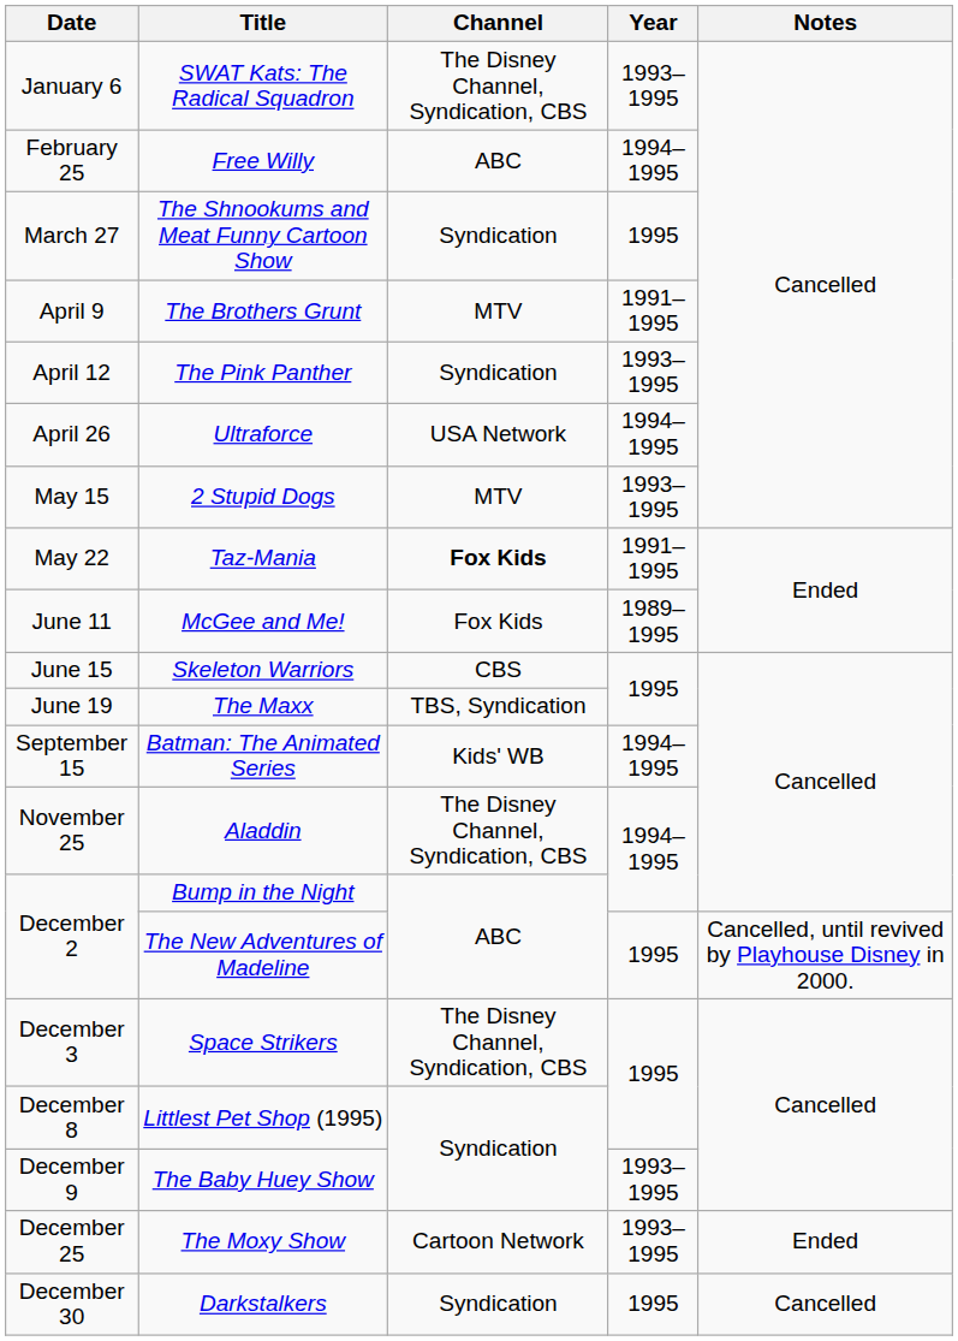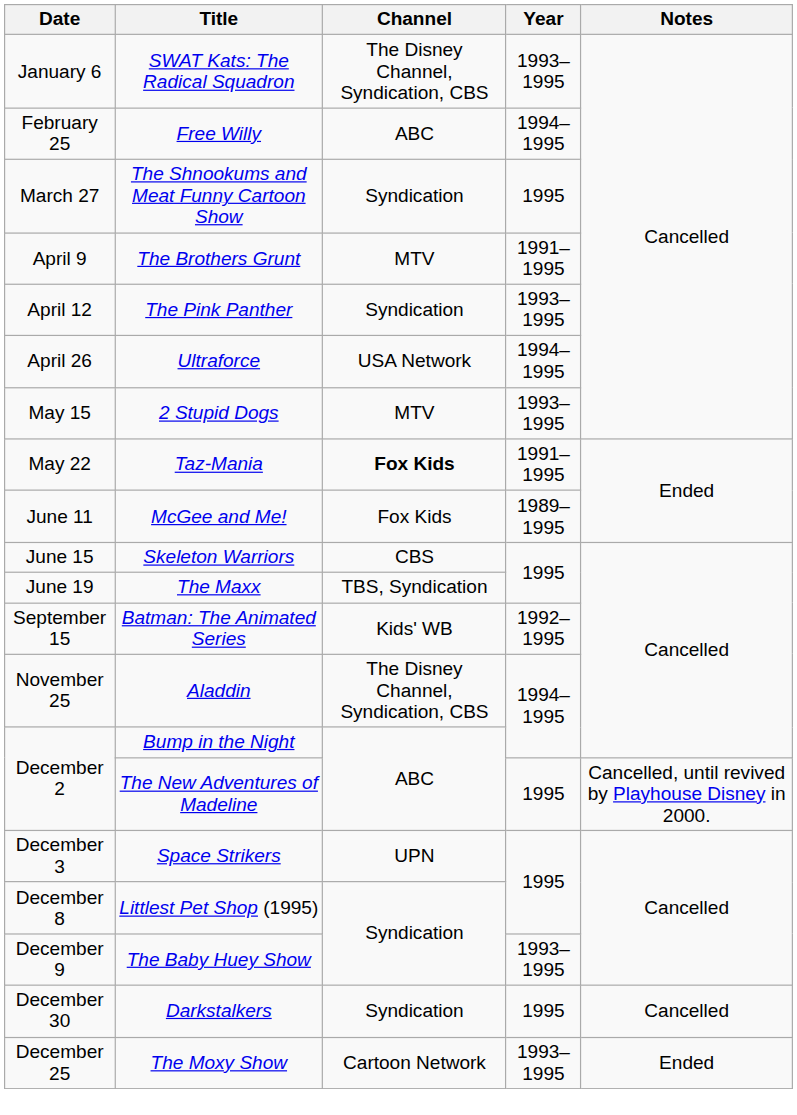 <table class="wikitable sortable" style="text-align: center" width="75%">
 <tr>
 <th scope="col">Date</th>
 <th scope="col">Title</th>
 <th scope="col">Channel</th>
 <th scope="col">Year</th>
 <th scope="col">Notes</th>
 </tr>
 <tr>
 <td>January 6</td>
 <td><em><a href='#'>SWAT Kats: The Radical Squadron</a></em></td>
 <td>The Disney Channel, Syndication, CBS</td>
 <td>1993–1995</td>
 <td rowspan=7>Cancelled</td>
 </tr>
 <tr>
 <td>February 25</td>
 <td><em><a href='#'>Free Willy</a></em></td>
 <td>ABC</td>
 <td>1994–1995</td>
 </tr>
 <tr>
 <td>March 27</td>
 <td><em><a href='#'>The Shnookums and Meat Funny Cartoon Show</a></em></td>
 <td>Syndication</td>
 <td>1995</td>
 </tr>
 <tr>
 <td>April 9</td>
 <td><em><a href='#'>The Brothers Grunt</a></em></td>
 <td>MTV</td>
 <td>1991–1995</td>
 </tr>
 <tr>
 <td>April 12</td>
 <td><em><a href='#'>The Pink Panther</a></em></td>
 <td>Syndication</td>
 <td>1993–1995</td>
 </tr>
 <tr>
 <td>April 26</td>
 <td><em><a href='#'>Ultraforce</a></em></td>
 <td>USA Network</td>
 <td>1994–1995</td>
 </tr>
 <tr>
 <td>May 15</td>
 <td><em><a href='#'>2 Stupid Dogs</a></em></td>
 <td>MTV</td>
 <td>1993–1995</td>
 </tr>
 <tr>
 <td>May 22</td>
 <td><em><a href='#'>Taz-Mania</a></em></td>
 <td><strong>Fox Kids</strong></td>
 <td>1991–1995</td>
 <td rowspan=2>Ended</td>
 </tr>
 <tr>
 <td>June 11</td>
 <td><em><a href='#'>McGee and Me!</a></em></td>
 <td>Fox Kids</td>
 <td>1989–1995</td>
 </tr>
 <tr>
 <td>June 15</td>
 <td><em><a href='#'>Skeleton Warriors</a></em></td>
 <td>CBS</td>
 <td rowspan=2>1995</td>
 <td rowspan=5>Cancelled</td>
 </tr>
 <tr>
 <td>June 19</td>
 <td><em><a href='#'>The Maxx</a></em></td>
 <td>TBS, Syndication</td>
 </tr>
 <tr>
 <td>September 15</td>
 <td><em><a href='#'>Batman: The Animated Series</a></em></td>
 <td>Kids' WB</td>
-<td>1994–1995</td>
+<td>1992–1995</td>
 </tr>
 <tr>
 <td>November 25</td>
 <td><em><a href='#'>Aladdin</a></em></td>
 <td>The Disney Channel, Syndication, CBS</td>
 <td rowspan=2>1994–1995</td>
 </tr>
 <tr>
 <td rowspan=2>December 2</td>
 <td><em><a href='#'>Bump in the Night</a></em></td>
 <td rowspan=2>ABC</td>
 </tr>
 <tr>
 <td><em><a href='#'>The New Adventures of Madeline</a></em></td>
 <td>1995</td>
 <td>Cancelled, until revived by <a href='#'>Playhouse Disney</a> in 2000.</td>
 </tr>
 <tr>
 <td>December 3</td>
 <td><em><a href='#'>Space Strikers</a></em></td>
-<td>The Disney Channel, Syndication, CBS</td>
+<td>UPN</td>
 <td rowspan=2>1995</td>
 <td rowspan=3>Cancelled</td>
 </tr>
 <tr>
 <td>December 8</td>
 <td><em><a href='#'>Littlest Pet Shop</a></em> (1995)</td>
 <td rowspan=2>Syndication</td>
 </tr>
 <tr>
 <td>December 9</td>
 <td><em><a href='#'>The Baby Huey Show</a></em></td>
 <td>1993–1995</td>
 </tr>
 <tr>
+<td>December 30</td>
+<td><em><a href='#'>Darkstalkers</a></em></td>
+<td>Syndication</td>
+<td>1995</td>
+<td>Cancelled</td>
+</tr>
+<tr>
 <td>December 25</td>
 <td><em><a href='#'>The Moxy Show</a></em></td>
 <td>Cartoon Network</td>
 <td>1993–1995</td>
 <td>Ended</td>
 </tr>
-<tr>
-<td>December 30</td>
-<td><em><a href='#'>Darkstalkers</a></em></td>
-<td>Syndication</td>
-<td>1995</td>
-<td>Cancelled</td>
-</tr>
 </table>
